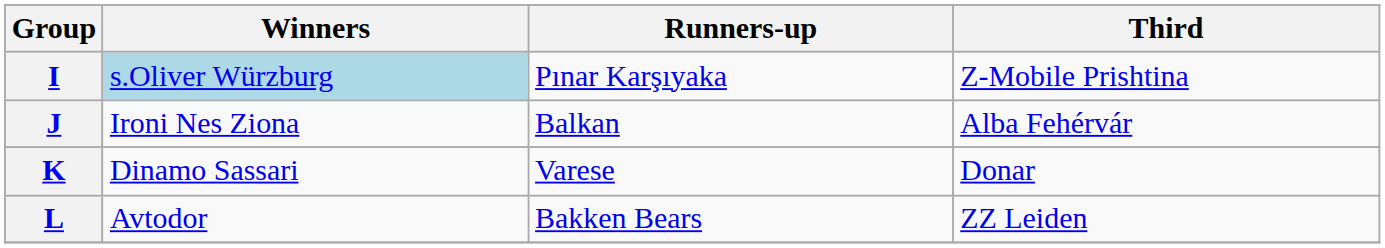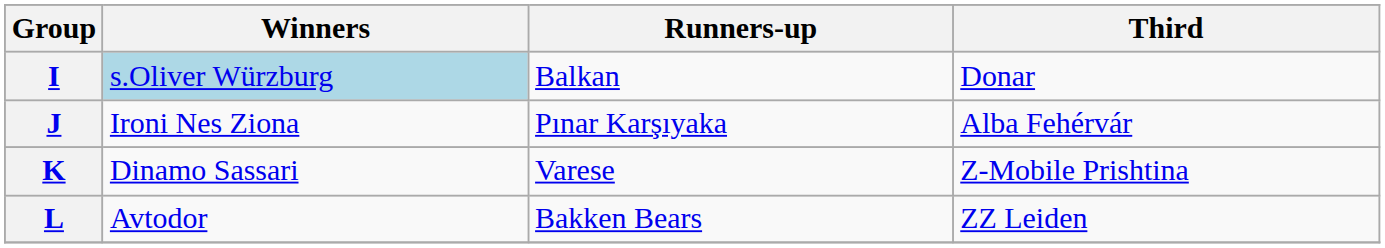 <table class="wikitable">
 <tr>
 <th>Group</th>
 <th width=220>Winners</th>
 <th width=220>Runners-up</th>
 <th width=220>Third</th>
 </tr>
 <tr>
 <th><a href='#'>I</a></th>
 <td style="background: lightblue;"> <a href='#'>s.Oliver Würzburg</a></td>
-<td> <a href='#'>Pınar Karşıyaka</a></td>
-<td> <a href='#'>Z-Mobile Prishtina</a></td>
+<td> <a href='#'>Balkan</a></td>
+<td> <a href='#'>Donar</a></td>
 </tr>
 <tr>
 <th><a href='#'>J</a></th>
 <td> <a href='#'>Ironi Nes Ziona</a></td>
-<td> <a href='#'>Balkan</a></td>
+<td> <a href='#'>Pınar Karşıyaka</a></td>
 <td> <a href='#'>Alba Fehérvár</a></td>
 </tr>
 <tr>
 <th><a href='#'>K</a></th>
 <td> <a href='#'>Dinamo Sassari</a></td>
 <td> <a href='#'>Varese</a></td>
-<td> <a href='#'>Donar</a></td>
+<td> <a href='#'>Z-Mobile Prishtina</a></td>
 </tr>
 <tr>
 <th><a href='#'>L</a></th>
 <td> <a href='#'>Avtodor</a></td>
 <td> <a href='#'>Bakken Bears</a></td>
 <td> <a href='#'>ZZ Leiden</a></td>
 </tr>
 <tr>
 </tr>
 </table>
